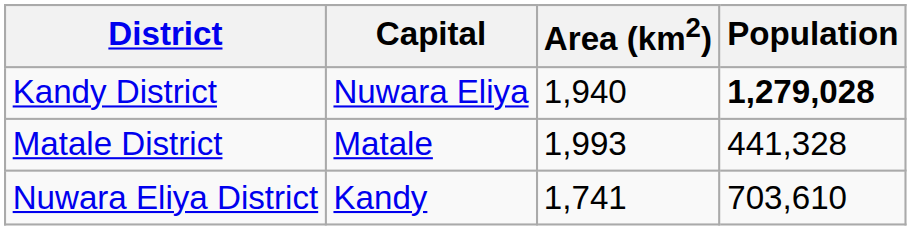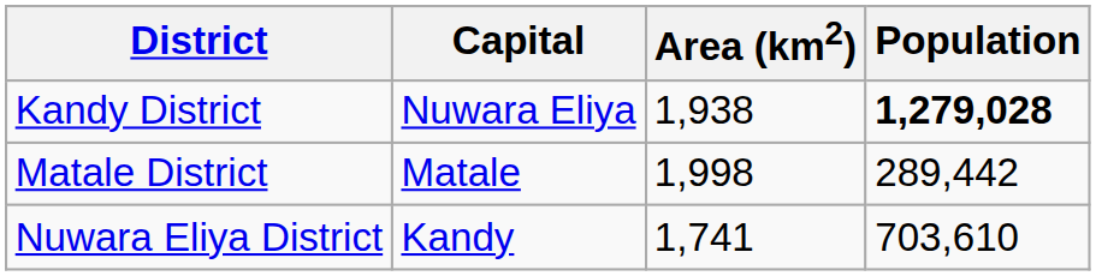 <table class="wikitable">
 <tr>
 <th><a href='#'>District</a></th>
 <th>Capital</th>
 <th>Area (km<sup>2</sup>)</th>
 <th>Population</th>
 </tr>
 <tr>
 <td><a href='#'>Kandy District</a></td>
 <td><a href='#'>Nuwara Eliya</a></td>
-<td>1,940</td>
+<td>1,938</td>
 <td><strong>1,279,028</strong></td>
 </tr>
 <tr>
 <td><a href='#'>Matale District</a></td>
 <td><a href='#'>Matale</a></td>
-<td>1,993</td>
-<td>441,328</td>
+<td>1,998</td>
+<td>289,442</td>
 </tr>
 <tr>
 <td><a href='#'>Nuwara Eliya District</a></td>
 <td><a href='#'>Kandy</a></td>
 <td>1,741</td>
 <td>703,610</td>
 </tr>
 </table>
